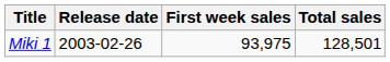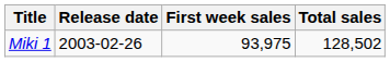 <table class="wikitable">
 <tr>
 <th>Title</th>
 <th>Release date</th>
 <th>First week sales</th>
 <th>Total sales</th>
 </tr>
 <tr>
 <td><em><a href='#'>Miki 1</a></em></td>
 <td>2003-02-26</td>
 <td style="text-align:right;">93,975</td>
-<td style="text-align:right;">128,501</td>
+<td style="text-align:right;">128,502</td>
 </tr>
 </table>
